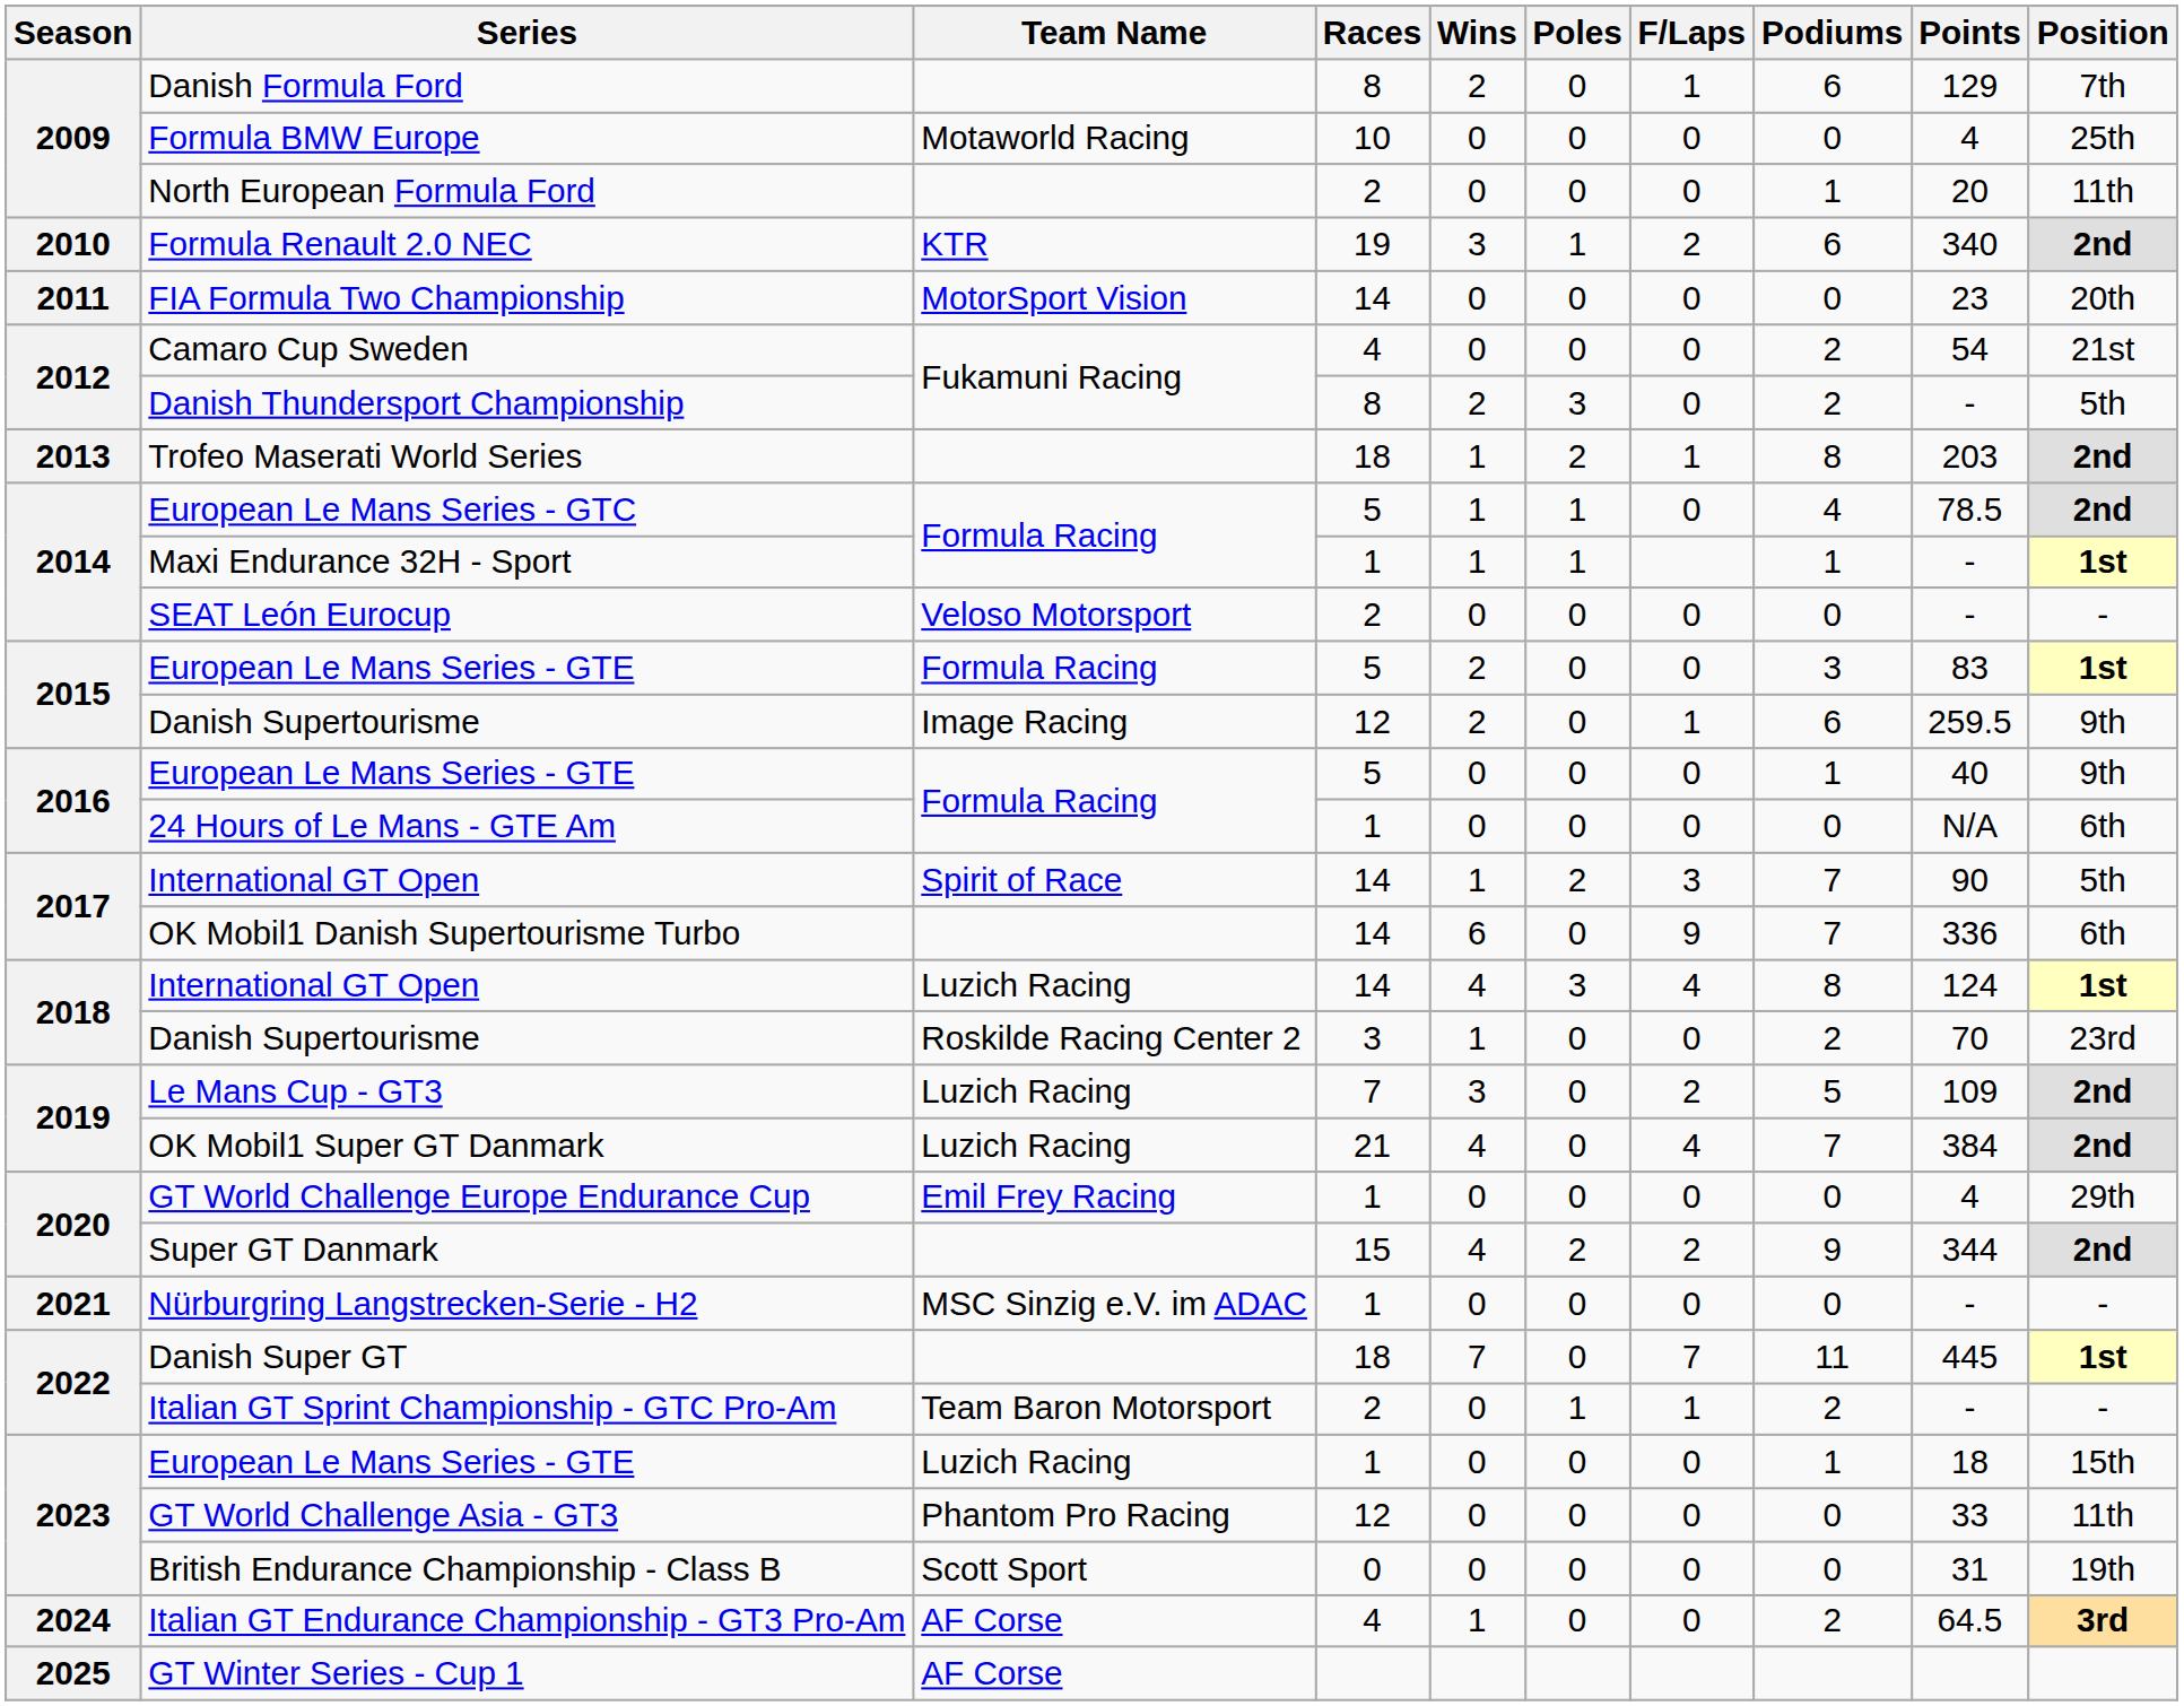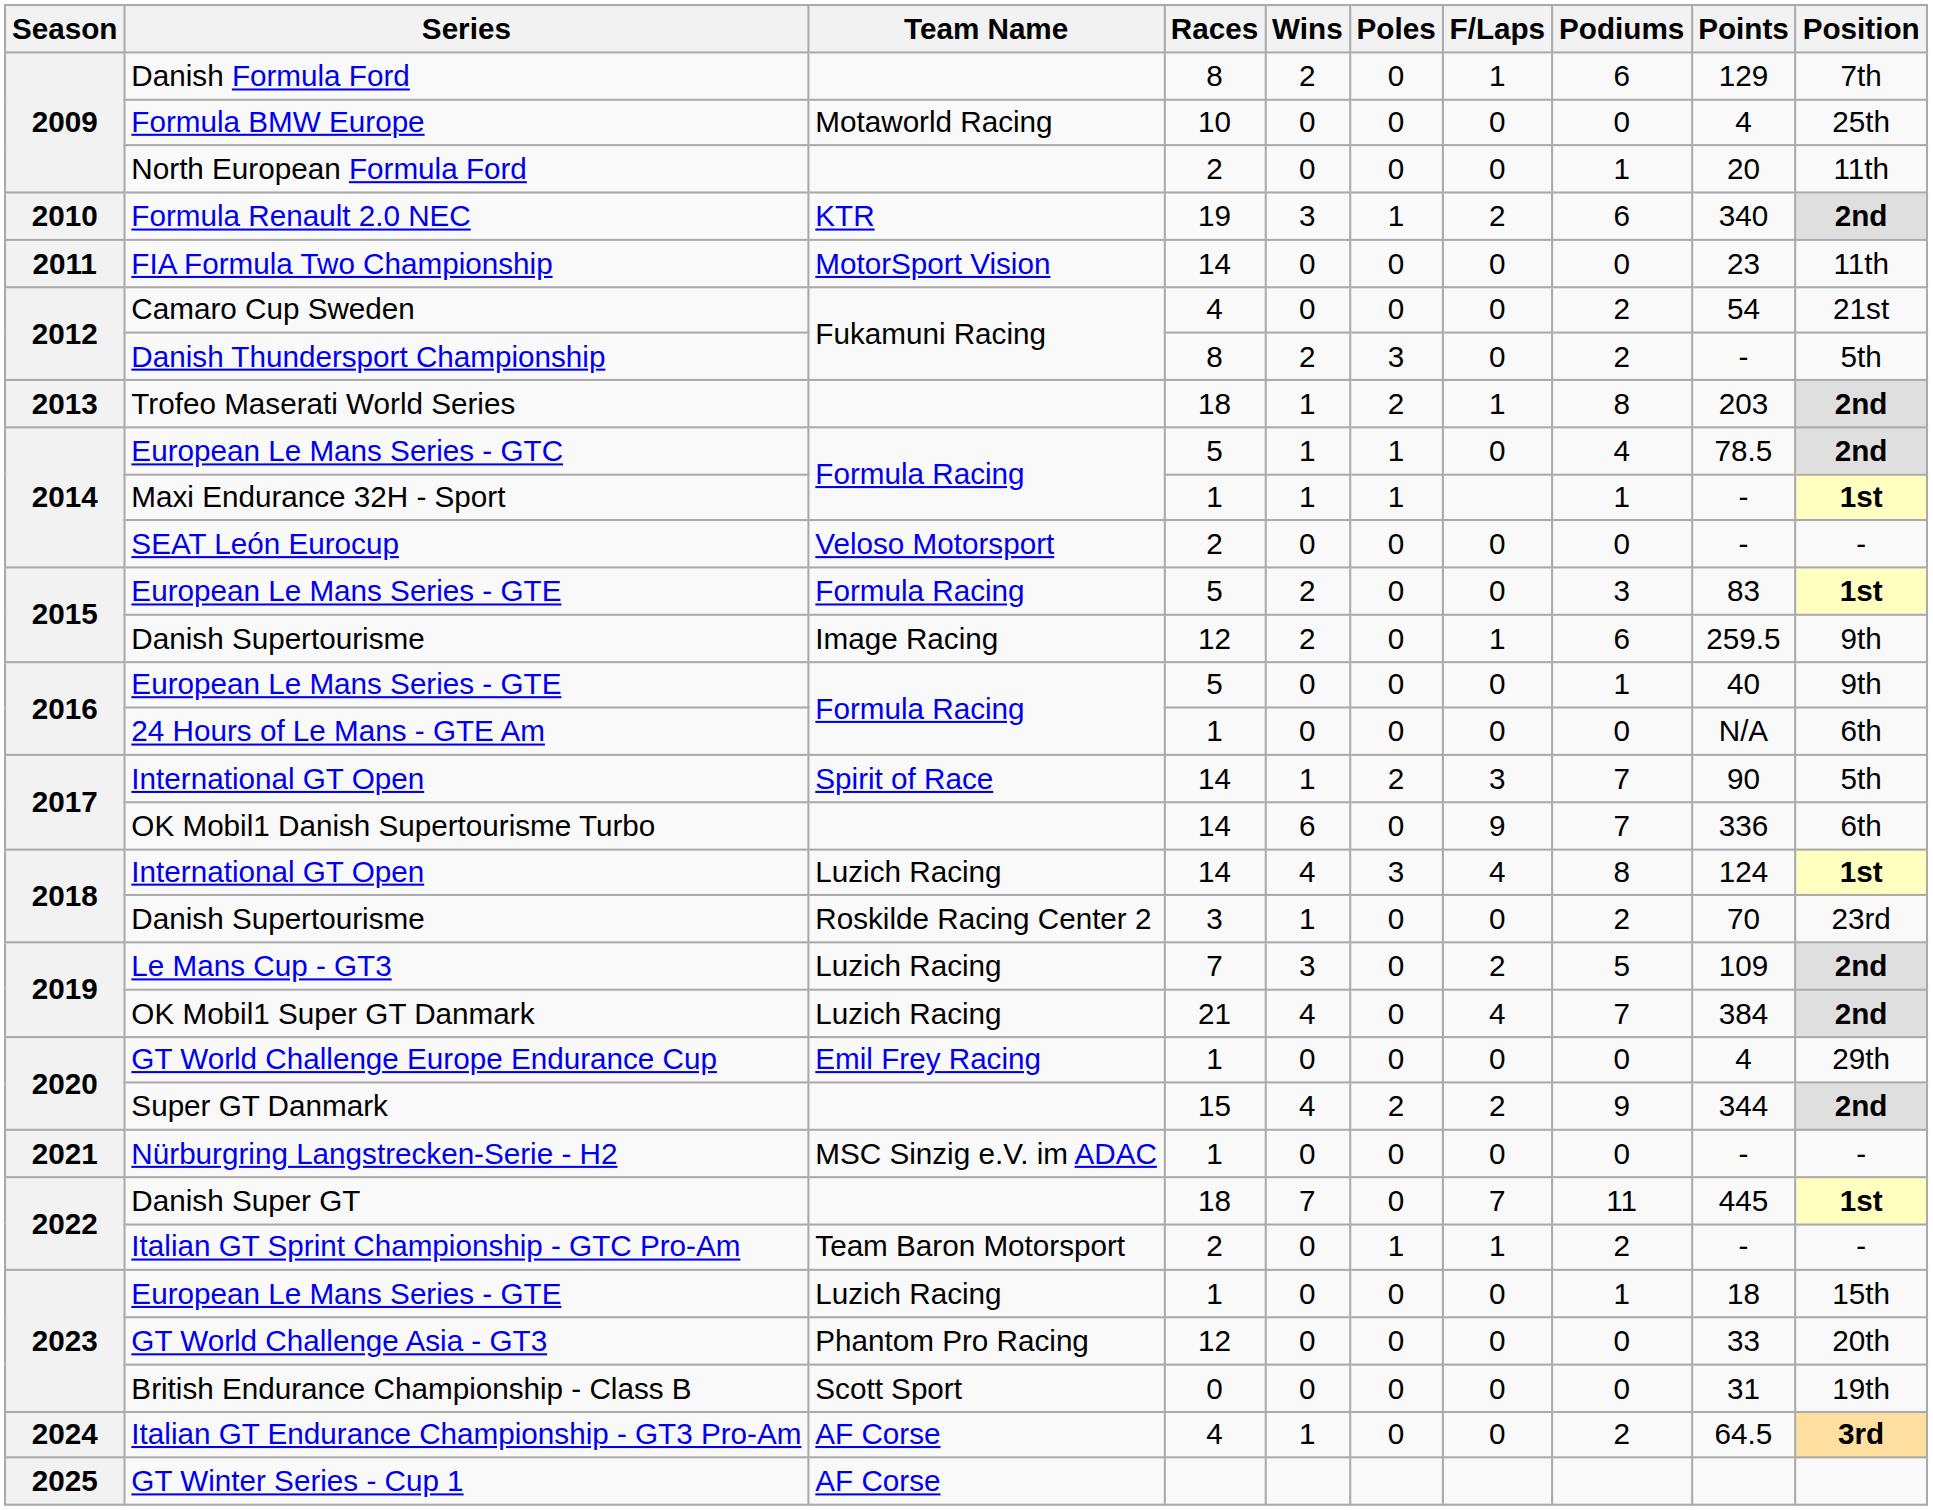 <table class="wikitable" style="font-size: 90%; text-align:center">
 <tr>
 <th>Season</th>
 <th>Series</th>
 <th>Team Name</th>
 <th>Races</th>
 <th>Wins</th>
 <th>Poles</th>
 <th>F/Laps</th>
 <th>Podiums</th>
 <th>Points</th>
 <th>Position</th>
 </tr>
 <tr>
 <th rowspan=3>2009</th>
 <td align=left>Danish <a href='#'>Formula Ford</a></td>
 <td align=left></td>
 <td>8</td>
 <td>2</td>
 <td>0</td>
 <td>1</td>
 <td>6</td>
 <td>129</td>
 <td>7th</td>
 </tr>
 <tr>
 <td align=left><a href='#'>Formula BMW Europe</a></td>
 <td align=left>Motaworld Racing</td>
 <td>10</td>
 <td>0</td>
 <td>0</td>
 <td>0</td>
 <td>0</td>
 <td>4</td>
 <td>25th</td>
 </tr>
 <tr>
 <td align=left>North European <a href='#'>Formula Ford</a></td>
 <td align=left></td>
 <td>2</td>
 <td>0</td>
 <td>0</td>
 <td>0</td>
 <td>1</td>
 <td>20</td>
 <td>11th</td>
 </tr>
 <tr>
 <th>2010</th>
 <td align=left><a href='#'>Formula Renault 2.0 NEC</a></td>
 <td align=left><a href='#'>KTR</a></td>
 <td>19</td>
 <td>3</td>
 <td>1</td>
 <td>2</td>
 <td>6</td>
 <td>340</td>
 <td style="background:#DFDFDF;"><strong>2nd</strong></td>
 </tr>
 <tr>
 <th>2011</th>
 <td align=left><a href='#'>FIA Formula Two Championship</a></td>
 <td align=left><a href='#'>MotorSport Vision</a></td>
 <td>14</td>
 <td>0</td>
 <td>0</td>
 <td>0</td>
 <td>0</td>
 <td>23</td>
-<td>20th</td>
+<td>11th</td>
 </tr>
 <tr>
 <th rowspan="2">2012</th>
 <td align=left>Camaro Cup Sweden</td>
 <td rowspan="2" align="left">Fukamuni Racing</td>
 <td>4</td>
 <td>0</td>
 <td>0</td>
 <td>0</td>
 <td>2</td>
 <td>54</td>
 <td>21st</td>
 </tr>
 <tr>
 <td align="left"><a href='#'>Danish Thundersport Championship</a></td>
 <td>8</td>
 <td>2</td>
 <td>3</td>
 <td>0</td>
 <td>2</td>
 <td>-</td>
 <td>5th</td>
 </tr>
 <tr>
 <th>2013</th>
 <td align=left>Trofeo Maserati World Series</td>
 <td></td>
 <td>18</td>
 <td>1</td>
 <td>2</td>
 <td>1</td>
 <td>8</td>
 <td>203</td>
 <td style="background:#DFDFDF;"><strong>2nd</strong></td>
 </tr>
 <tr>
 <th rowspan="3">2014</th>
 <td align=left><a href='#'>European Le Mans Series - GTC</a></td>
 <td rowspan="2" align="left"><a href='#'>Formula Racing</a></td>
 <td>5</td>
 <td>1</td>
 <td>1</td>
 <td>0</td>
 <td>4</td>
 <td>78.5</td>
 <td style="background:#DFDFDF;"><strong>2nd</strong></td>
 </tr>
 <tr>
 <td align="left">Maxi Endurance 32H - Sport</td>
 <td>1</td>
 <td>1</td>
 <td>1</td>
 <td></td>
 <td>1</td>
 <td>-</td>
 <td style="background:#FFFFBF"><strong>1st</strong></td>
 </tr>
 <tr>
 <td align="left"><a href='#'>SEAT León Eurocup</a></td>
 <td align="left"><a href='#'>Veloso Motorsport</a></td>
 <td>2</td>
 <td>0</td>
 <td>0</td>
 <td>0</td>
 <td>0</td>
 <td>-</td>
 <td>-</td>
 </tr>
 <tr>
 <th rowspan="2">2015</th>
 <td align=left><a href='#'>European Le Mans Series - GTE</a></td>
 <td align=left><a href='#'>Formula Racing</a></td>
 <td>5</td>
 <td>2</td>
 <td>0</td>
 <td>0</td>
 <td>3</td>
 <td>83</td>
 <td style="background:#FFFFBF"><strong>1st</strong></td>
 </tr>
 <tr>
 <td align=left>Danish Supertourisme</td>
 <td align=left>Image Racing</td>
 <td>12</td>
 <td>2</td>
 <td>0</td>
 <td>1</td>
 <td>6</td>
 <td>259.5</td>
 <td>9th</td>
 </tr>
 <tr>
 <th rowspan="2">2016</th>
 <td align=left><a href='#'>European Le Mans Series - GTE</a></td>
 <td rowspan="2" align="left"><a href='#'>Formula Racing</a></td>
 <td>5</td>
 <td>0</td>
 <td>0</td>
 <td>0</td>
 <td>1</td>
 <td>40</td>
 <td>9th</td>
 </tr>
 <tr>
 <td align=left><a href='#'>24 Hours of Le Mans - GTE Am</a></td>
 <td>1</td>
 <td>0</td>
 <td>0</td>
 <td>0</td>
 <td>0</td>
 <td>N/A</td>
 <td>6th</td>
 </tr>
 <tr>
 <th rowspan="2">2017</th>
 <td align=left><a href='#'>International GT Open</a></td>
 <td align=left><a href='#'>Spirit of Race</a></td>
 <td>14</td>
 <td>1</td>
 <td>2</td>
 <td>3</td>
 <td>7</td>
 <td>90</td>
 <td>5th</td>
 </tr>
 <tr>
 <td align=left>OK Mobil1 Danish Supertourisme Turbo</td>
 <td></td>
 <td>14</td>
 <td>6</td>
 <td>0</td>
 <td>9</td>
 <td>7</td>
 <td>336</td>
 <td>6th</td>
 </tr>
 <tr>
 <th rowspan="2">2018</th>
 <td align=left><a href='#'>International GT Open</a></td>
 <td align=left>Luzich Racing</td>
 <td>14</td>
 <td>4</td>
 <td>3</td>
 <td>4</td>
 <td>8</td>
 <td>124</td>
 <td style="background:#FFFFBF"><strong>1st</strong></td>
 </tr>
 <tr>
 <td align=left>Danish Supertourisme</td>
 <td align=left>Roskilde Racing Center 2</td>
 <td>3</td>
 <td>1</td>
 <td>0</td>
 <td>0</td>
 <td>2</td>
 <td>70</td>
 <td>23rd</td>
 </tr>
 <tr>
 <th rowspan="2">2019</th>
 <td align=left><a href='#'>Le Mans Cup - GT3</a></td>
 <td align=left>Luzich Racing</td>
 <td>7</td>
 <td>3</td>
 <td>0</td>
 <td>2</td>
 <td>5</td>
 <td>109</td>
 <td style="background:#DFDFDF;"><strong>2nd</strong></td>
 </tr>
 <tr>
 <td align=left>OK Mobil1 Super GT Danmark</td>
 <td align=left>Luzich Racing</td>
 <td>21</td>
 <td>4</td>
 <td>0</td>
 <td>4</td>
 <td>7</td>
 <td>384</td>
 <td style="background:#DFDFDF;"><strong>2nd</strong></td>
 </tr>
 <tr>
 <th rowspan="2">2020</th>
 <td align=left><a href='#'>GT World Challenge Europe Endurance Cup</a></td>
 <td align=left><a href='#'>Emil Frey Racing</a></td>
 <td>1</td>
 <td>0</td>
 <td>0</td>
 <td>0</td>
 <td>0</td>
 <td>4</td>
 <td>29th</td>
 </tr>
 <tr>
 <td align=left>Super GT Danmark</td>
 <td></td>
 <td>15</td>
 <td>4</td>
 <td>2</td>
 <td>2</td>
 <td>9</td>
 <td>344</td>
 <td style="background:#DFDFDF;"><strong>2nd</strong></td>
 </tr>
 <tr>
 <th>2021</th>
 <td align=left><a href='#'>Nürburgring Langstrecken-Serie - H2</a></td>
 <td align=left>MSC Sinzig e.V. im <a href='#'>ADAC</a></td>
 <td>1</td>
 <td>0</td>
 <td>0</td>
 <td>0</td>
 <td>0</td>
 <td>-</td>
 <td>-</td>
 </tr>
 <tr>
 <th rowspan="2">2022</th>
 <td align=left>Danish Super GT</td>
 <td></td>
 <td>18</td>
 <td>7</td>
 <td>0</td>
 <td>7</td>
 <td>11</td>
 <td>445</td>
 <td style="background:#FFFFBF"><strong>1st</strong></td>
 </tr>
 <tr>
 <td align=left><a href='#'>Italian GT Sprint Championship - GTC Pro-Am</a></td>
 <td align=left>Team Baron Motorsport</td>
 <td>2</td>
 <td>0</td>
 <td>1</td>
 <td>1</td>
 <td>2</td>
 <td>-</td>
 <td>-</td>
 </tr>
 <tr>
 <th rowspan="3">2023</th>
 <td align=left><a href='#'>European Le Mans Series - GTE</a></td>
 <td align=left>Luzich Racing</td>
 <td>1</td>
 <td>0</td>
 <td>0</td>
 <td>0</td>
 <td>1</td>
 <td>18</td>
 <td>15th</td>
 </tr>
 <tr>
 <td align=left><a href='#'>GT World Challenge Asia - GT3</a></td>
 <td align=left>Phantom Pro Racing</td>
 <td>12</td>
 <td>0</td>
 <td>0</td>
 <td>0</td>
 <td>0</td>
 <td>33</td>
-<td>11th</td>
+<td>20th</td>
 </tr>
 <tr>
 <td align=left>British Endurance Championship - Class B</td>
 <td align=left>Scott Sport</td>
 <td>0</td>
 <td>0</td>
 <td>0</td>
 <td>0</td>
 <td>0</td>
 <td>31</td>
 <td>19th</td>
 </tr>
 <tr>
 <th>2024</th>
 <td align="left"><a href='#'>Italian GT Endurance Championship - GT3 Pro-Am</a></td>
 <td align="left"><a href='#'>AF Corse</a></td>
 <td>4</td>
 <td>1</td>
 <td>0</td>
 <td>0</td>
 <td>2</td>
 <td>64.5</td>
 <td style="background:#FFDF9F"><strong>3rd</strong></td>
 </tr>
 <tr>
 <th>2025</th>
 <td align=left><a href='#'>GT Winter Series - Cup 1</a></td>
 <td align=left><a href='#'>AF Corse</a></td>
 <td></td>
 <td></td>
 <td></td>
 <td></td>
 <td></td>
 <td></td>
 <td></td>
 </tr>
 </table>
